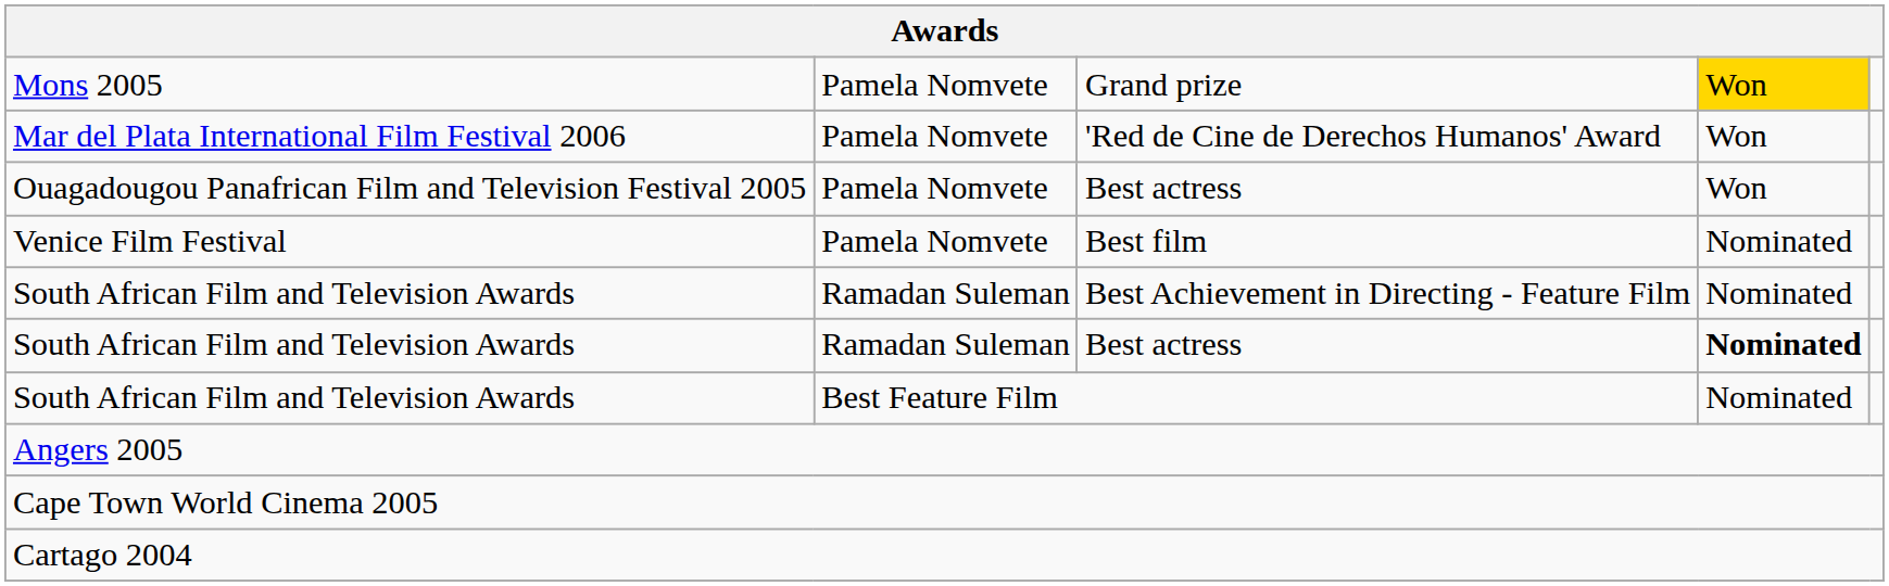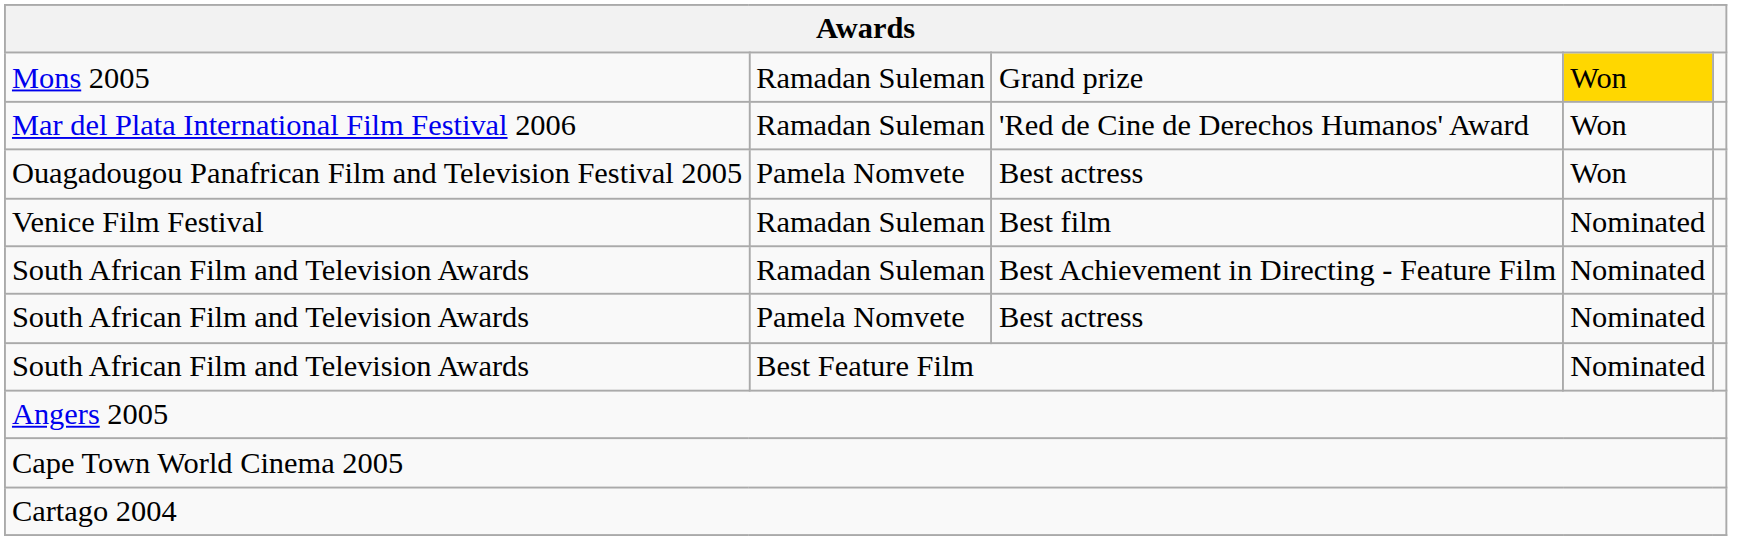 <table class="wikitable">
 <tr>
 <th colspan="5">Awards</th>
 </tr>
 <tr>
 <td><a href='#'>Mons</a> 2005</td>
-<td>Pamela Nomvete</td>
+<td>Ramadan Suleman</td>
 <td>Grand prize</td>
 <td style="background: gold;">Won</td>
 <td></td>
 </tr>
 <tr>
 <td><a href='#'>Mar del Plata International Film Festival</a> 2006</td>
-<td>Pamela Nomvete</td>
+<td>Ramadan Suleman</td>
 <td>'Red de Cine de Derechos Humanos' Award</td>
 <td>Won</td>
 <td></td>
 </tr>
 <tr>
 <td>Ouagadougou Panafrican Film and Television Festival 2005</td>
 <td>Pamela Nomvete</td>
 <td>Best actress</td>
 <td>Won</td>
 <td></td>
 </tr>
 <tr>
 <td>Venice Film Festival</td>
-<td>Pamela Nomvete</td>
+<td>Ramadan Suleman</td>
 <td>Best film</td>
 <td>Nominated</td>
 <td></td>
 </tr>
 <tr>
 <td>South African Film and Television Awards</td>
 <td>Ramadan Suleman</td>
 <td>Best Achievement in Directing - Feature Film</td>
 <td>Nominated</td>
 <td></td>
 </tr>
 <tr>
 <td>South African Film and Television Awards</td>
-<td>Ramadan Suleman</td>
+<td>Pamela Nomvete</td>
 <td>Best actress</td>
-<td><strong>Nominated</strong></td>
+<td>Nominated</td>
 <td></td>
 </tr>
 <tr>
 <td>South African Film and Television Awards</td>
 <td colspan="2">Best Feature Film</td>
 <td>Nominated</td>
 <td></td>
 </tr>
 <tr>
 <td colspan="5"><a href='#'>Angers</a> 2005</td>
 </tr>
 <tr>
 <td colspan="5">Cape Town World Cinema 2005</td>
 </tr>
 <tr>
 <td colspan="5">Cartago 2004</td>
 </tr>
 </table>
